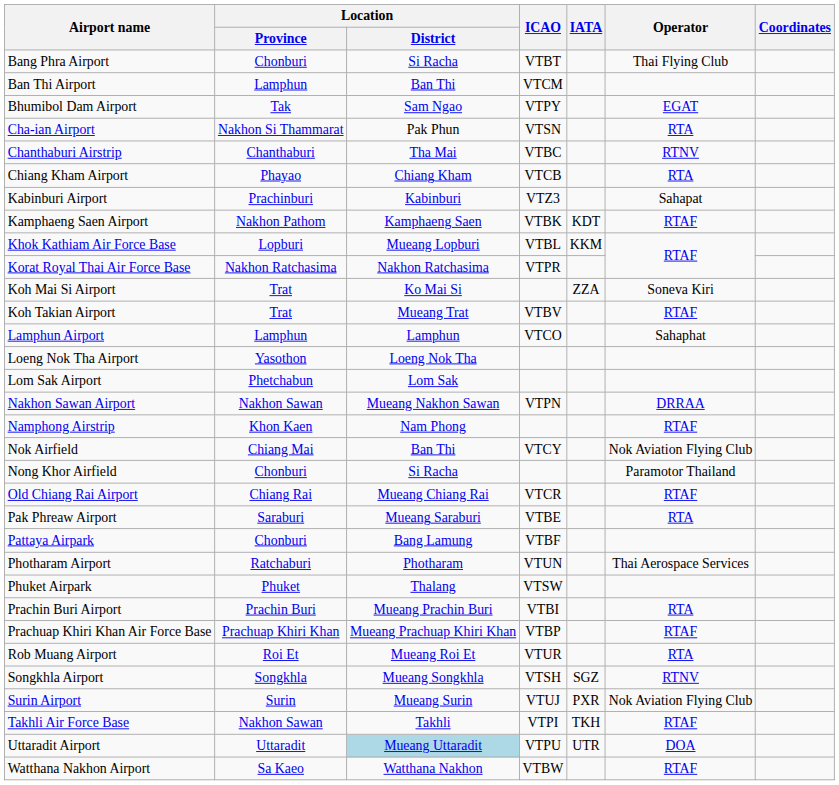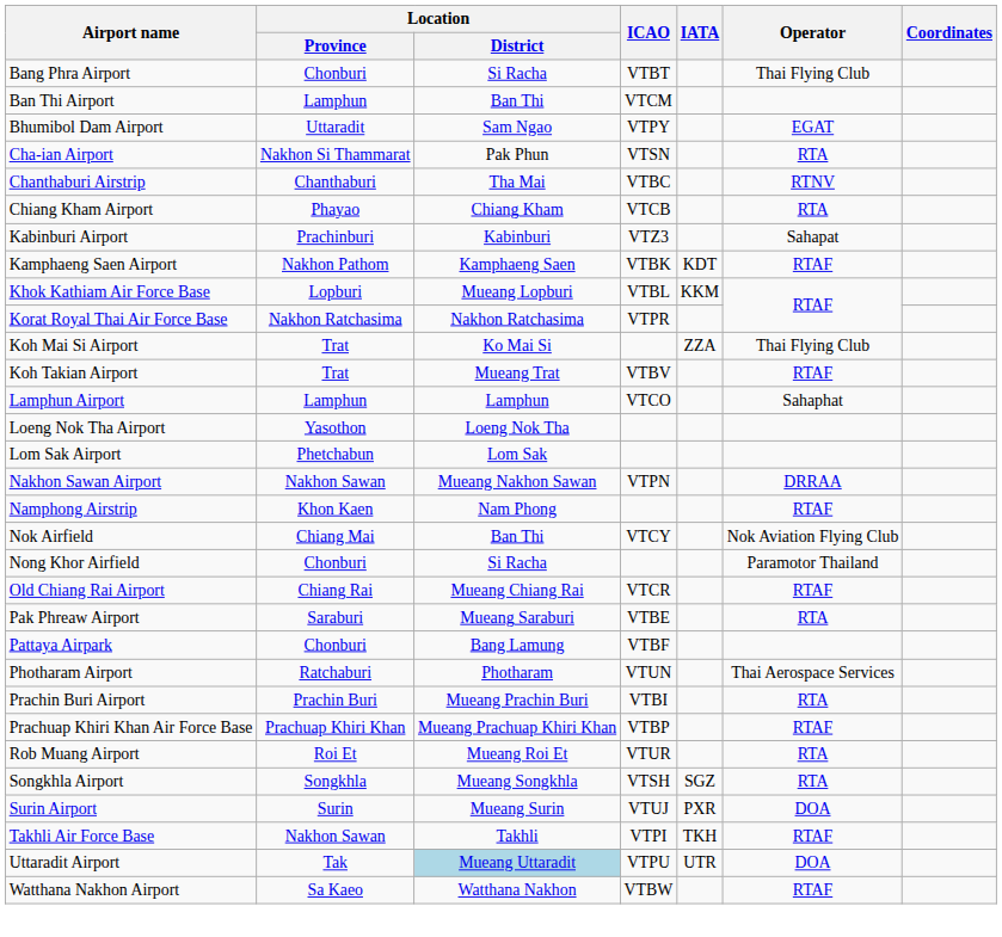 <table class="wikitable sortable" style="font-size:95%;text-align:center;">
 <tr>
 <th rowspan="2">Airport name</th>
 <th colspan="2">Location</th>
 <th rowspan="2"><a href='#'>ICAO</a></th>
 <th rowspan="2"><a href='#'>IATA</a></th>
 <th rowspan="2">Operator</th>
 <th rowspan="2"><a href='#'>Coordinates</a></th>
 </tr>
 <tr>
 <th><a href='#'>Province</a></th>
 <th><a href='#'>District</a></th>
 </tr>
 <tr>
 <td style="text-align:left;">Bang Phra Airport</td>
 <td><a href='#'>Chonburi</a></td>
 <td><a href='#'>Si Racha</a></td>
 <td>VTBT</td>
 <td></td>
 <td>Thai Flying Club</td>
 <td></td>
 </tr>
 <tr>
 <td style="text-align:left;">Ban Thi Airport</td>
 <td><a href='#'>Lamphun</a></td>
 <td><a href='#'>Ban Thi</a></td>
 <td>VTCM</td>
 <td></td>
 <td></td>
 <td></td>
 </tr>
 <tr>
 <td style="text-align:left;">Bhumibol Dam Airport </td>
-<td><a href='#'>Tak</a></td>
+<td><a href='#'>Uttaradit</a></td>
 <td><a href='#'>Sam Ngao</a></td>
 <td>VTPY</td>
 <td></td>
 <td><a href='#'>EGAT</a></td>
 <td></td>
 </tr>
 <tr>
 <td style="text-align:left;"><a href='#'>Cha-ian Airport</a></td>
 <td><a href='#'>Nakhon Si Thammarat</a></td>
 <td>Pak Phun</td>
 <td>VTSN</td>
 <td></td>
 <td><a href='#'>RTA</a></td>
 <td></td>
 </tr>
 <tr>
 <td style="text-align:left;"><a href='#'>Chanthaburi Airstrip</a></td>
 <td><a href='#'>Chanthaburi</a></td>
 <td><a href='#'>Tha Mai</a></td>
 <td>VTBC</td>
 <td></td>
 <td><a href='#'>RTNV</a></td>
 <td></td>
 </tr>
 <tr>
 <td style="text-align:left;">Chiang Kham Airport</td>
 <td><a href='#'>Phayao</a></td>
 <td><a href='#'>Chiang Kham</a></td>
 <td>VTCB</td>
 <td></td>
 <td><a href='#'>RTA</a></td>
 <td></td>
 </tr>
 <tr>
 <td style="text-align:left;">Kabinburi Airport</td>
 <td><a href='#'>Prachinburi</a></td>
 <td><a href='#'>Kabinburi</a></td>
 <td>VTZ3</td>
 <td></td>
 <td>Sahapat</td>
 <td></td>
 </tr>
 <tr>
 <td style="text-align:left;">Kamphaeng Saen Airport</td>
 <td><a href='#'>Nakhon Pathom</a></td>
 <td><a href='#'>Kamphaeng Saen</a></td>
 <td>VTBK</td>
 <td>KDT</td>
 <td><a href='#'>RTAF</a></td>
 <td></td>
 </tr>
 <tr>
 <td style="text-align:left;"><a href='#'>Khok Kathiam Air Force Base</a></td>
 <td><a href='#'>Lopburi</a></td>
 <td><a href='#'>Mueang Lopburi</a></td>
 <td>VTBL</td>
 <td>KKM</td>
 <td rowspan="2"><a href='#'>RTAF</a></td>
 <td></td>
 </tr>
 <tr>
 <td style="text-align:left;"><a href='#'>Korat Royal Thai Air Force Base</a></td>
 <td><a href='#'>Nakhon Ratchasima</a></td>
 <td><a href='#'>Nakhon Ratchasima</a></td>
 <td>VTPR</td>
 <td></td>
 <td></td>
 </tr>
 <tr>
 <td style="text-align:left;">Koh Mai Si Airport</td>
 <td><a href='#'>Trat</a></td>
 <td><a href='#'>Ko Mai Si</a></td>
 <td></td>
 <td>ZZA</td>
-<td>Soneva Kiri</td>
+<td>Thai Flying Club</td>
 <td></td>
 </tr>
 <tr>
 <td style="text-align:left;">Koh Takian Airport</td>
 <td><a href='#'>Trat</a></td>
 <td><a href='#'>Mueang Trat</a></td>
 <td>VTBV</td>
 <td></td>
 <td><a href='#'>RTAF</a></td>
 <td></td>
 </tr>
 <tr>
 <td style="text-align:left;"><a href='#'>Lamphun Airport</a></td>
 <td><a href='#'>Lamphun</a></td>
 <td><a href='#'>Lamphun</a></td>
 <td>VTCO</td>
 <td></td>
 <td>Sahaphat</td>
 <td></td>
 </tr>
 <tr>
 <td style="text-align:left;">Loeng Nok Tha Airport</td>
 <td><a href='#'>Yasothon</a></td>
 <td><a href='#'>Loeng Nok Tha</a></td>
 <td></td>
 <td></td>
 <td></td>
 <td></td>
 </tr>
 <tr>
 <td style="text-align:left;">Lom Sak Airport</td>
 <td><a href='#'>Phetchabun</a></td>
 <td><a href='#'>Lom Sak</a></td>
 <td></td>
 <td></td>
 <td></td>
 <td></td>
 </tr>
 <tr>
 <td style="text-align:left;"><a href='#'>Nakhon Sawan Airport</a></td>
 <td><a href='#'>Nakhon Sawan</a></td>
 <td><a href='#'>Mueang Nakhon Sawan</a></td>
 <td>VTPN</td>
 <td></td>
 <td><a href='#'>DRRAA</a></td>
 <td></td>
 </tr>
 <tr>
 <td style="text-align:left;"><a href='#'>Namphong Airstrip</a></td>
 <td><a href='#'>Khon Kaen</a></td>
 <td><a href='#'>Nam Phong</a></td>
 <td></td>
 <td></td>
 <td><a href='#'>RTAF</a></td>
 <td></td>
 </tr>
 <tr>
 <td style="text-align:left;">Nok Airfield</td>
 <td><a href='#'>Chiang Mai</a></td>
 <td><a href='#'>Ban Thi</a></td>
 <td>VTCY</td>
 <td></td>
 <td>Nok Aviation Flying Club</td>
 <td></td>
 </tr>
 <tr>
 <td style="text-align:left;">Nong Khor Airfield</td>
 <td><a href='#'>Chonburi</a></td>
 <td><a href='#'>Si Racha</a></td>
 <td></td>
 <td></td>
 <td>Paramotor Thailand</td>
 <td></td>
 </tr>
 <tr>
 <td style="text-align:left;"><a href='#'>Old Chiang Rai Airport</a></td>
 <td><a href='#'>Chiang Rai</a></td>
 <td><a href='#'>Mueang Chiang Rai</a></td>
 <td>VTCR</td>
 <td></td>
 <td><a href='#'>RTAF</a></td>
 <td></td>
 </tr>
 <tr>
 <td style="text-align:left;">Pak Phreaw Airport</td>
 <td><a href='#'>Saraburi</a></td>
 <td><a href='#'>Mueang Saraburi</a></td>
 <td>VTBE</td>
 <td></td>
 <td><a href='#'>RTA</a></td>
 <td></td>
 </tr>
 <tr>
 <td style="text-align:left;"><a href='#'>Pattaya Airpark</a></td>
 <td><a href='#'>Chonburi</a></td>
 <td><a href='#'>Bang Lamung</a></td>
 <td>VTBF</td>
 <td></td>
 <td></td>
 <td></td>
 </tr>
 <tr>
 <td style="text-align:left;">Photharam Airport</td>
 <td><a href='#'>Ratchaburi</a></td>
 <td><a href='#'>Photharam</a></td>
 <td>VTUN</td>
 <td></td>
 <td>Thai Aerospace Services</td>
 <td></td>
 </tr>
 <tr>
-<td style="text-align:left;">Phuket Airpark</td>
-<td><a href='#'>Phuket</a></td>
-<td><a href='#'>Thalang</a></td>
-<td>VTSW</td>
-<td></td>
-<td></td>
-<td></td>
-</tr>
-<tr>
 <td style="text-align:left;">Prachin Buri Airport	</td>
 <td><a href='#'>Prachin Buri</a></td>
 <td><a href='#'>Mueang Prachin Buri</a></td>
 <td>VTBI</td>
 <td></td>
 <td><a href='#'>RTA</a></td>
 <td></td>
 </tr>
 <tr>
 <td style="text-align:left;">Prachuap Khiri Khan Air Force Base</td>
 <td><a href='#'>Prachuap Khiri Khan</a></td>
 <td><a href='#'>Mueang Prachuap Khiri Khan</a></td>
 <td>VTBP</td>
 <td></td>
 <td><a href='#'>RTAF</a></td>
 <td></td>
 </tr>
 <tr>
 <td style="text-align:left;">Rob Muang Airport</td>
 <td><a href='#'>Roi Et</a></td>
 <td><a href='#'>Mueang Roi Et</a></td>
 <td>VTUR</td>
 <td></td>
 <td><a href='#'>RTA</a></td>
 <td></td>
 </tr>
 <tr>
 <td style="text-align:left;">Songkhla Airport</td>
 <td><a href='#'>Songkhla</a></td>
 <td><a href='#'>Mueang Songkhla</a></td>
 <td>VTSH</td>
 <td>SGZ</td>
-<td><a href='#'>RTNV</a></td>
+<td><a href='#'>RTA</a></td>
 <td></td>
 </tr>
 <tr>
 <td style="text-align:left;"><a href='#'>Surin Airport</a></td>
 <td><a href='#'>Surin</a></td>
 <td><a href='#'>Mueang Surin</a></td>
 <td>VTUJ</td>
 <td>PXR</td>
-<td>Nok Aviation Flying Club</td>
+<td><a href='#'>DOA</a></td>
 <td></td>
 </tr>
 <tr>
 <td style="text-align:left;"><a href='#'>Takhli Air Force Base</a></td>
 <td><a href='#'>Nakhon Sawan</a></td>
 <td><a href='#'>Takhli</a></td>
 <td>VTPI</td>
 <td>TKH</td>
 <td><a href='#'>RTAF</a></td>
 <td></td>
 </tr>
 <tr>
 <td style="text-align:left;">Uttaradit Airport</td>
-<td><a href='#'>Uttaradit</a></td>
+<td><a href='#'>Tak</a></td>
 <td style="background: lightblue;"><a href='#'>Mueang Uttaradit</a></td>
 <td>VTPU</td>
 <td>UTR</td>
 <td><a href='#'>DOA</a></td>
 <td></td>
 </tr>
 <tr>
 <td style="text-align:left;">Watthana Nakhon Airport</td>
 <td><a href='#'>Sa Kaeo</a></td>
 <td><a href='#'>Watthana Nakhon</a></td>
 <td>VTBW</td>
 <td></td>
 <td><a href='#'>RTAF</a></td>
 <td></td>
 </tr>
 </table>
